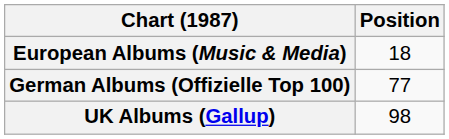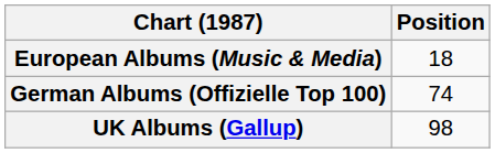 <table class="wikitable sortable plainrowheaders" style="text-align:center">
 <tr>
 <th scope="col">Chart (1987)</th>
 <th scope="col">Position</th>
 </tr>
 <tr>
 <th scope="row">European Albums (<em>Music & Media</em>)</th>
 <td>18</td>
 </tr>
 <tr>
 <th scope="row">German Albums (Offizielle Top 100)</th>
-<td>77</td>
+<td>74</td>
 </tr>
 <tr>
 <th scope="row">UK Albums (<a href='#'>Gallup</a>)</th>
 <td>98</td>
 </tr>
 </table>
